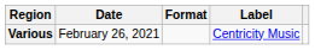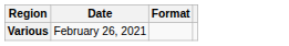 <table class="wikitable plainrowheaders">
 <tr>
 <th scope="col">Region</th>
 <th scope="col">Date</th>
 <th scope="col">Format</th>
-<th scope="col">Label</th>
 <th scope="col"></th>
 </tr>
 <tr>
 <th scope="row">Various</th>
 <td>February 26, 2021</td>
 <td></td>
-<td><a href='#'>Centricity Music</a></td>
 <td></td>
 </tr>
 </table>
